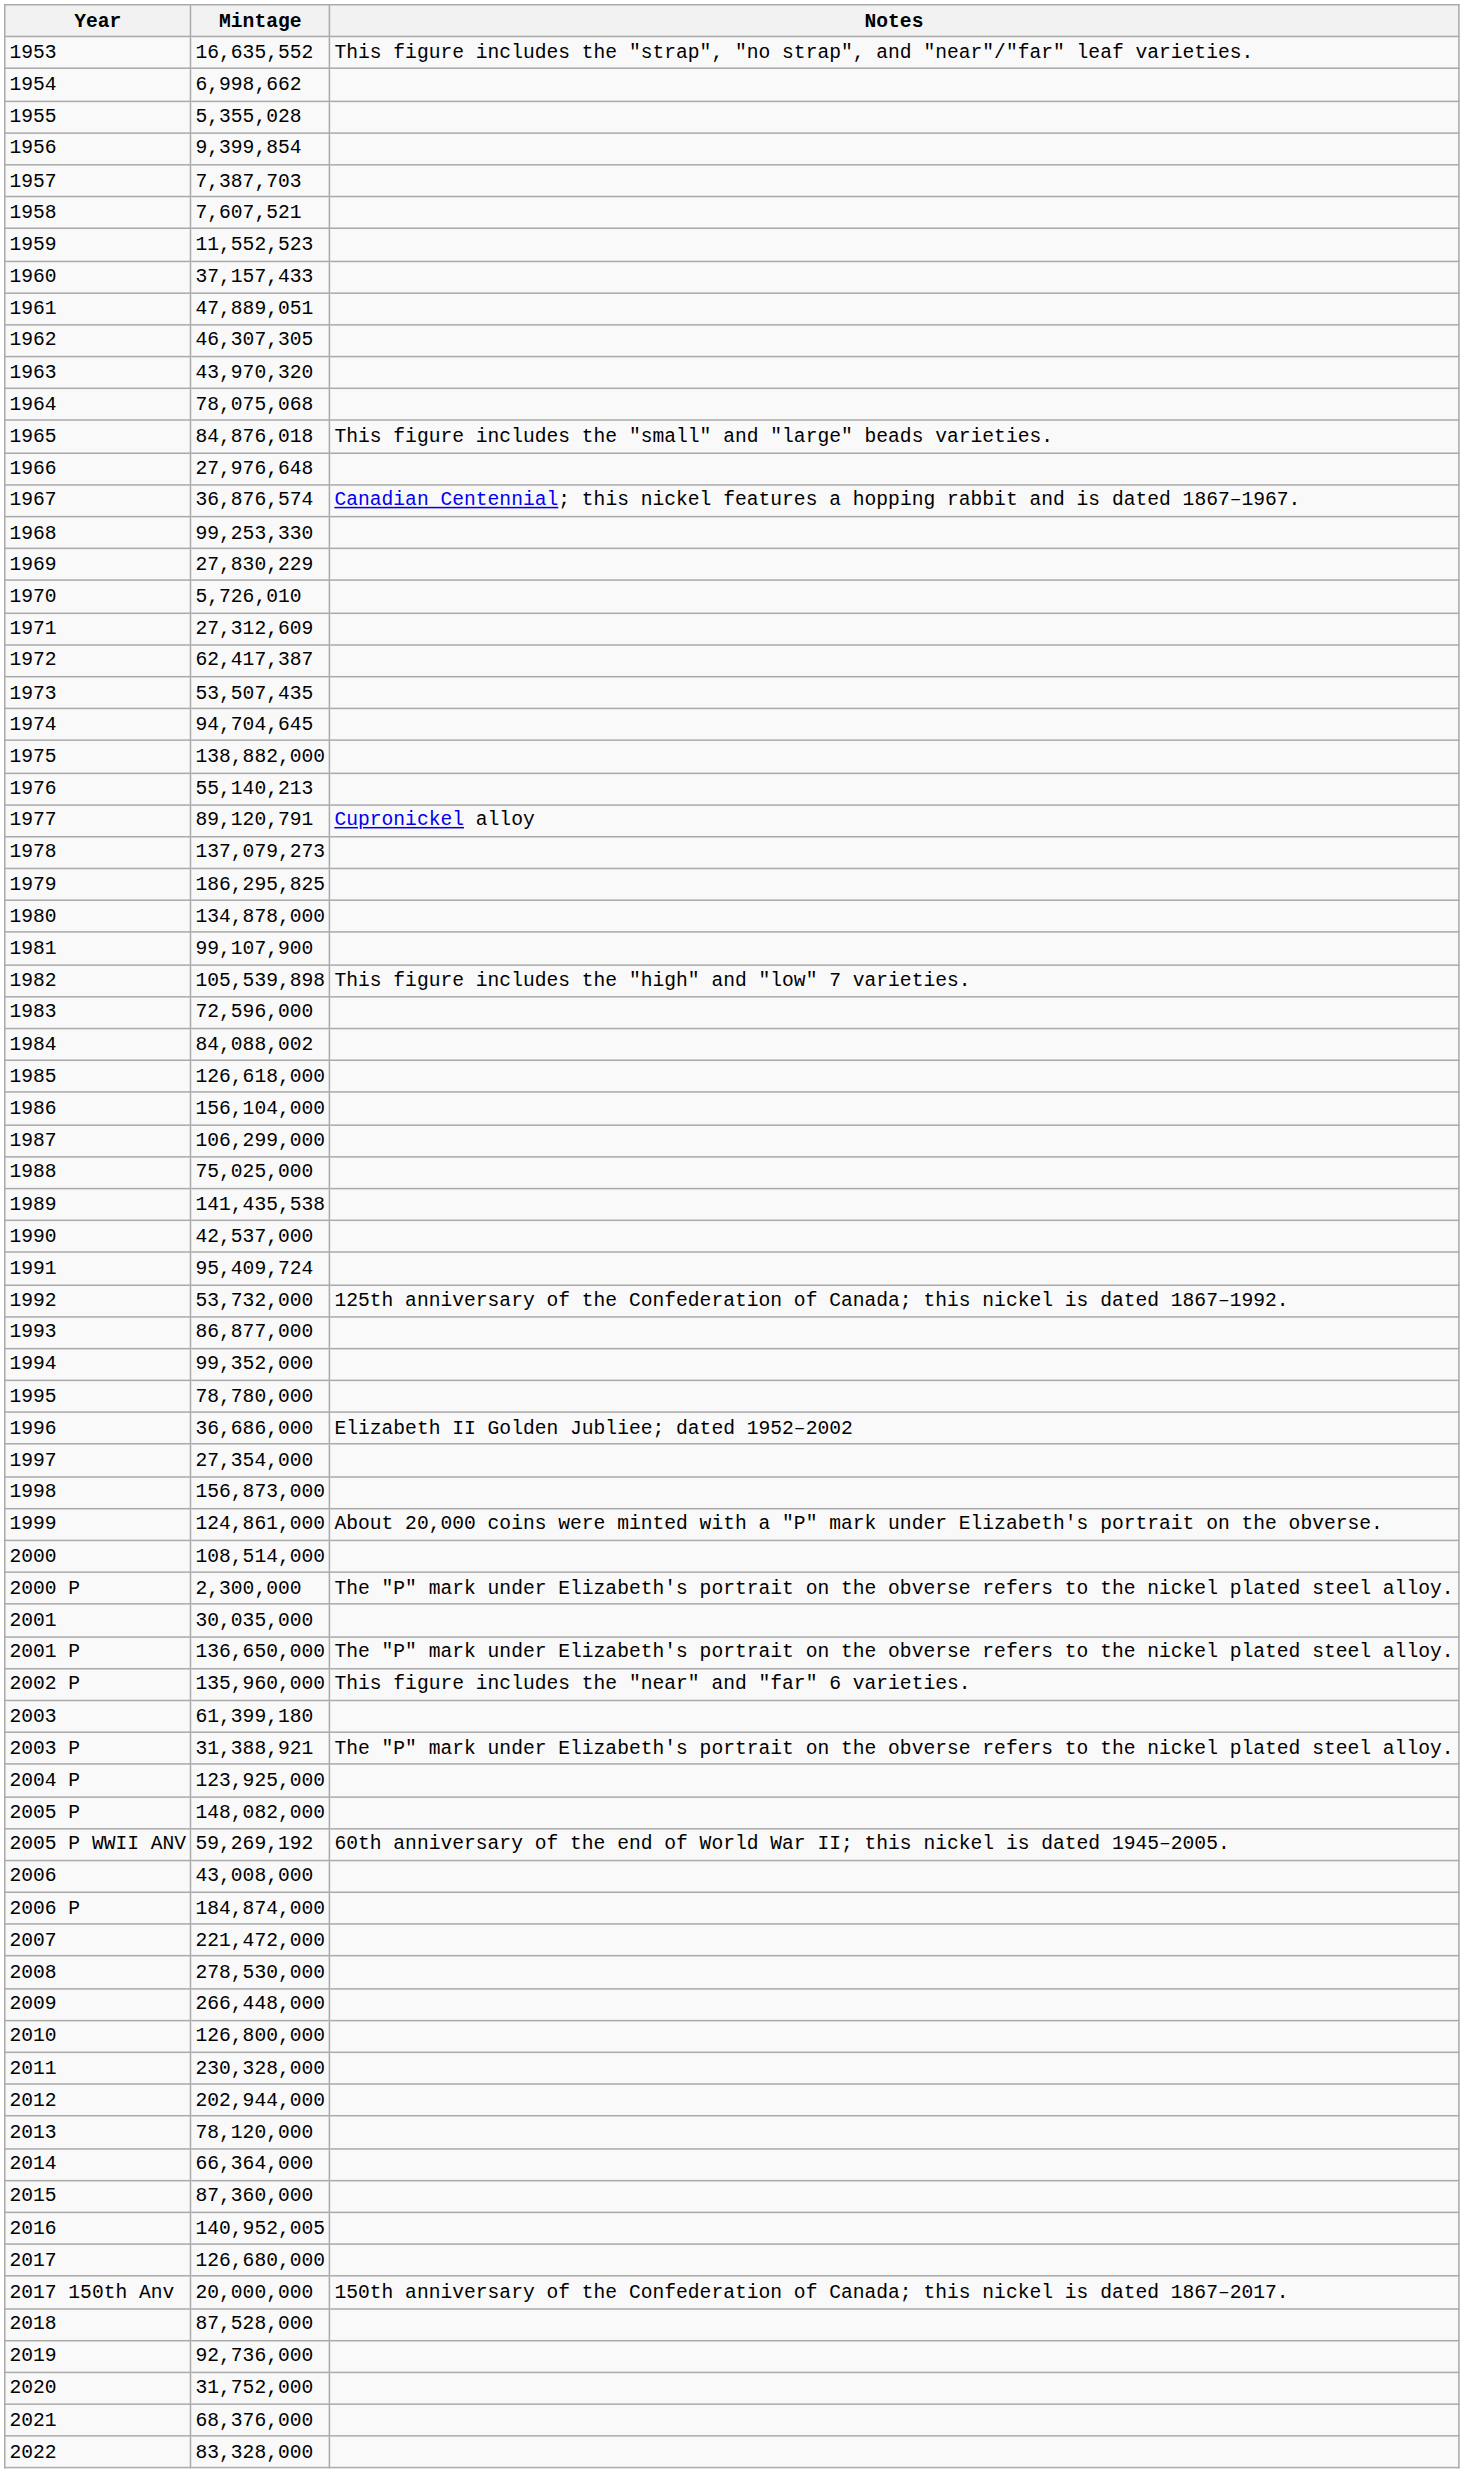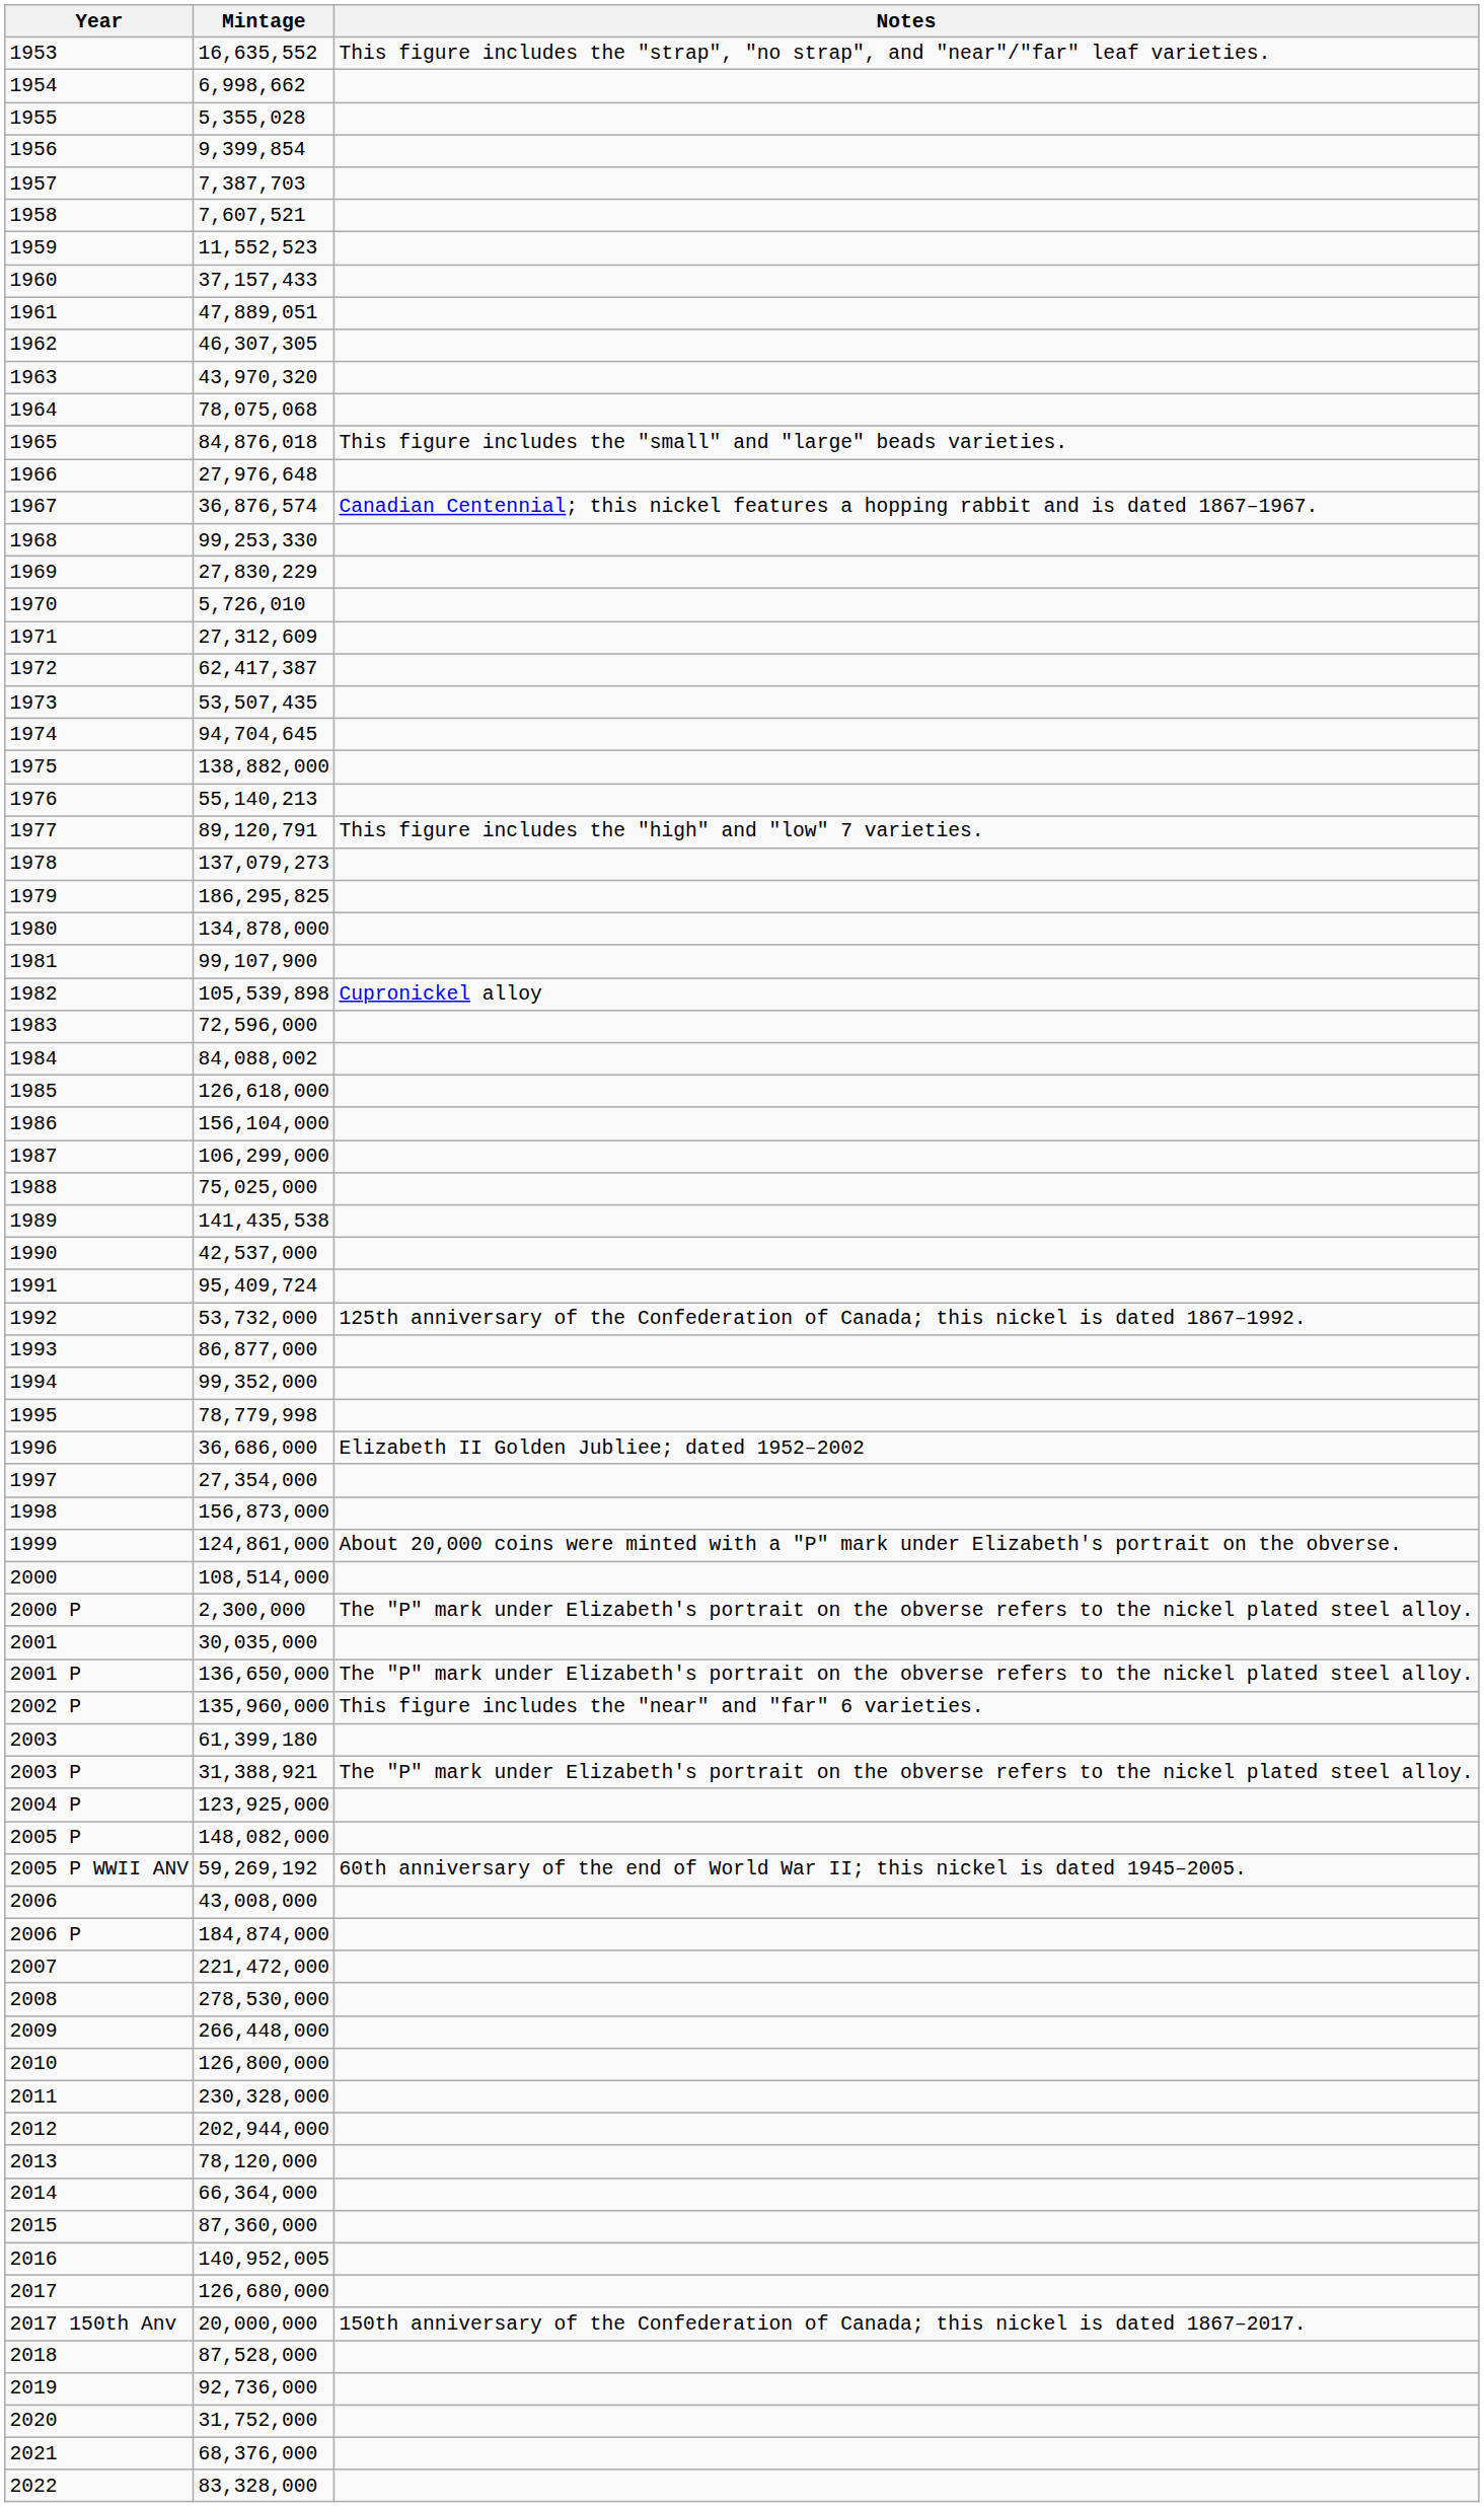 <table class="wikitable sortable">
 <tr>
 <th>Year</th>
 <th>Mintage</th>
 <th class="unsortable">Notes</th>
 </tr>
 <tr>
 <td>1953</td>
 <td>16,635,552</td>
 <td>This figure includes the "strap", "no strap", and "near"/"far" leaf varieties.</td>
 </tr>
 <tr>
 <td>1954</td>
 <td>6,998,662</td>
 <td></td>
 </tr>
 <tr>
 <td>1955</td>
 <td>5,355,028</td>
 <td></td>
 </tr>
 <tr>
 <td>1956</td>
 <td>9,399,854</td>
 <td></td>
 </tr>
 <tr>
 <td>1957</td>
 <td>7,387,703</td>
 <td></td>
 </tr>
 <tr>
 <td>1958</td>
 <td>7,607,521</td>
 <td></td>
 </tr>
 <tr>
 <td>1959</td>
 <td>11,552,523</td>
 <td></td>
 </tr>
 <tr>
 <td>1960</td>
 <td>37,157,433</td>
 <td></td>
 </tr>
 <tr>
 <td>1961</td>
 <td>47,889,051</td>
 <td></td>
 </tr>
 <tr>
 <td>1962</td>
 <td>46,307,305</td>
 <td></td>
 </tr>
 <tr>
 <td>1963</td>
 <td>43,970,320</td>
 <td></td>
 </tr>
 <tr>
 <td>1964</td>
 <td>78,075,068</td>
 <td></td>
 </tr>
 <tr>
 <td>1965</td>
 <td>84,876,018</td>
 <td>This figure includes the "small" and "large" beads varieties.</td>
 </tr>
 <tr>
 <td>1966</td>
 <td>27,976,648</td>
 <td></td>
 </tr>
 <tr>
 <td>1967</td>
 <td>36,876,574</td>
 <td><a href='#'>Canadian Centennial</a>; this nickel features a hopping rabbit and is dated 1867–1967.</td>
 </tr>
 <tr>
 <td>1968</td>
 <td>99,253,330</td>
 <td></td>
 </tr>
 <tr>
 <td>1969</td>
 <td>27,830,229</td>
 <td></td>
 </tr>
 <tr>
 <td>1970</td>
 <td>5,726,010</td>
 <td></td>
 </tr>
 <tr>
 <td>1971</td>
 <td>27,312,609</td>
 <td></td>
 </tr>
 <tr>
 <td>1972</td>
 <td>62,417,387</td>
 <td></td>
 </tr>
 <tr>
 <td>1973</td>
 <td>53,507,435</td>
 <td></td>
 </tr>
 <tr>
 <td>1974</td>
 <td>94,704,645</td>
 <td></td>
 </tr>
 <tr>
 <td>1975</td>
 <td>138,882,000</td>
 <td></td>
 </tr>
 <tr>
 <td>1976</td>
 <td>55,140,213</td>
 <td></td>
 </tr>
 <tr>
 <td>1977</td>
 <td>89,120,791</td>
-<td><a href='#'>Cupronickel</a> alloy</td>
+<td>This figure includes the "high" and "low" 7 varieties.</td>
 </tr>
 <tr>
 <td>1978</td>
 <td>137,079,273</td>
 <td></td>
 </tr>
 <tr>
 <td>1979</td>
 <td>186,295,825</td>
 <td></td>
 </tr>
 <tr>
 <td>1980</td>
 <td>134,878,000</td>
 <td></td>
 </tr>
 <tr>
 <td>1981</td>
 <td>99,107,900</td>
 <td></td>
 </tr>
 <tr>
 <td>1982</td>
 <td>105,539,898</td>
-<td>This figure includes the "high" and "low" 7 varieties.</td>
+<td><a href='#'>Cupronickel</a> alloy</td>
 </tr>
 <tr>
 <td>1983</td>
 <td>72,596,000</td>
 <td></td>
 </tr>
 <tr>
 <td>1984</td>
 <td>84,088,002</td>
 <td></td>
 </tr>
 <tr>
 <td>1985</td>
 <td>126,618,000</td>
 <td></td>
 </tr>
 <tr>
 <td>1986</td>
 <td>156,104,000</td>
 <td></td>
 </tr>
 <tr>
 <td>1987</td>
 <td>106,299,000</td>
 <td></td>
 </tr>
 <tr>
 <td>1988</td>
 <td>75,025,000</td>
 <td></td>
 </tr>
 <tr>
 <td>1989</td>
 <td>141,435,538</td>
 <td></td>
 </tr>
 <tr>
 <td>1990</td>
 <td>42,537,000</td>
 <td></td>
 </tr>
 <tr>
 <td>1991</td>
 <td>95,409,724</td>
 <td></td>
 </tr>
 <tr>
 <td>1992</td>
 <td>53,732,000</td>
 <td>125th anniversary of the Confederation of Canada; this nickel is dated 1867–1992.</td>
 </tr>
 <tr>
 <td>1993</td>
 <td>86,877,000</td>
 <td></td>
 </tr>
 <tr>
 <td>1994</td>
 <td>99,352,000</td>
 <td></td>
 </tr>
 <tr>
 <td>1995</td>
-<td>78,780,000</td>
+<td>78,779,998</td>
 <td></td>
 </tr>
 <tr>
 <td>1996</td>
 <td>36,686,000</td>
 <td>Elizabeth II Golden Jubliee; dated 1952–2002</td>
 </tr>
 <tr>
 <td>1997</td>
 <td>27,354,000</td>
 <td></td>
 </tr>
 <tr>
 <td>1998</td>
 <td>156,873,000</td>
 <td></td>
 </tr>
 <tr>
 <td>1999</td>
 <td>124,861,000</td>
 <td>About 20,000 coins were minted with a "P" mark under Elizabeth's portrait on the obverse.</td>
 </tr>
 <tr>
 <td>2000</td>
 <td>108,514,000</td>
 <td></td>
 </tr>
 <tr>
 <td>2000 P</td>
 <td>2,300,000</td>
 <td>The "P" mark under Elizabeth's portrait on the obverse refers to the nickel plated steel alloy.</td>
 </tr>
 <tr>
 <td>2001</td>
 <td>30,035,000</td>
 <td></td>
 </tr>
 <tr>
 <td>2001 P</td>
 <td>136,650,000</td>
 <td>The "P" mark under Elizabeth's portrait on the obverse refers to the nickel plated steel alloy.</td>
 </tr>
 <tr>
 <td>2002 P</td>
 <td>135,960,000</td>
 <td>This figure includes the "near" and "far" 6 varieties.</td>
 </tr>
 <tr>
 <td>2003</td>
 <td>61,399,180</td>
 <td></td>
 </tr>
 <tr>
 <td>2003 P</td>
 <td>31,388,921</td>
 <td>The "P" mark under Elizabeth's portrait on the obverse refers to the nickel plated steel alloy.</td>
 </tr>
 <tr>
 <td>2004 P</td>
 <td>123,925,000</td>
 <td></td>
 </tr>
 <tr>
 <td>2005 P</td>
 <td>148,082,000</td>
 <td></td>
 </tr>
 <tr>
 <td>2005 P WWII ANV</td>
 <td>59,269,192</td>
 <td>60th anniversary of the end of World War II; this nickel is dated 1945–2005.</td>
 </tr>
 <tr>
 <td>2006</td>
 <td>43,008,000</td>
 <td></td>
 </tr>
 <tr>
 <td>2006 P</td>
 <td>184,874,000</td>
 <td></td>
 </tr>
 <tr>
 <td>2007</td>
 <td>221,472,000</td>
 <td></td>
 </tr>
 <tr>
 <td>2008</td>
 <td>278,530,000</td>
 <td></td>
 </tr>
 <tr>
 <td>2009</td>
 <td>266,448,000</td>
 <td></td>
 </tr>
 <tr>
 <td>2010</td>
 <td>126,800,000</td>
 <td></td>
 </tr>
 <tr>
 <td>2011</td>
 <td>230,328,000</td>
 <td></td>
 </tr>
 <tr>
 <td>2012</td>
 <td>202,944,000</td>
 <td></td>
 </tr>
 <tr>
 <td>2013</td>
 <td>78,120,000</td>
 <td></td>
 </tr>
 <tr>
 <td>2014</td>
 <td>66,364,000</td>
 <td></td>
 </tr>
 <tr>
 <td>2015</td>
 <td>87,360,000</td>
 <td></td>
 </tr>
 <tr>
 <td>2016</td>
 <td>140,952,005</td>
 <td></td>
 </tr>
 <tr>
 <td>2017</td>
 <td>126,680,000</td>
 <td></td>
 </tr>
 <tr>
 <td>2017 150th Anv</td>
 <td>20,000,000</td>
 <td>150th anniversary of the Confederation of Canada; this nickel is dated 1867–2017.</td>
 </tr>
 <tr>
 <td>2018</td>
 <td>87,528,000</td>
 <td></td>
 </tr>
 <tr>
 <td>2019</td>
 <td>92,736,000</td>
 <td></td>
 </tr>
 <tr>
 <td>2020</td>
 <td>31,752,000</td>
 <td></td>
 </tr>
 <tr>
 <td>2021</td>
 <td>68,376,000</td>
 <td></td>
 </tr>
 <tr>
 <td>2022</td>
 <td>83,328,000</td>
 <td></td>
 </tr>
 </table>
